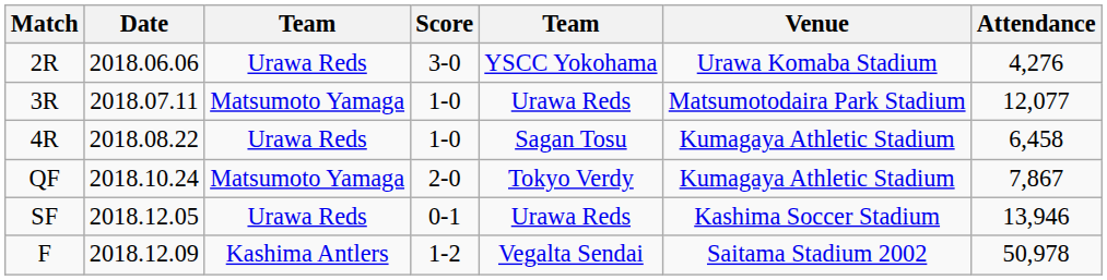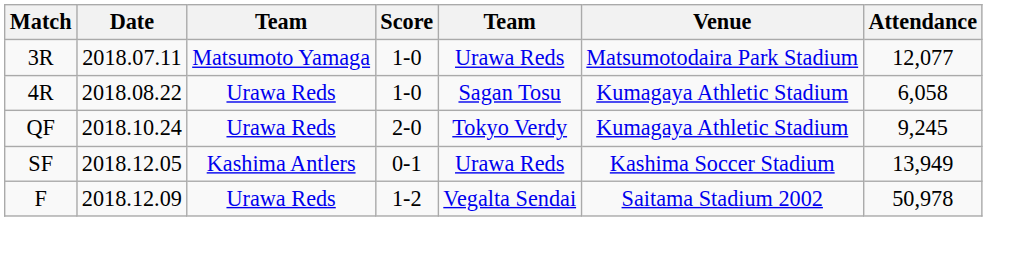 <table class="wikitable" style="text-align:center;">
 <tr>
 <th>Match</th>
 <th>Date</th>
 <th>Team</th>
 <th>Score</th>
 <th>Team</th>
 <th>Venue</th>
 <th>Attendance</th>
-</tr>
-<tr>
-<td>2R</td>
-<td>2018.06.06</td>
-<td><a href='#'>Urawa Reds</a></td>
-<td>3-0</td>
-<td><a href='#'>YSCC Yokohama</a></td>
-<td><a href='#'>Urawa Komaba Stadium</a></td>
-<td>4,276</td>
 </tr>
 <tr>
 <td>3R</td>
 <td>2018.07.11</td>
 <td><a href='#'>Matsumoto Yamaga</a></td>
 <td>1-0</td>
 <td><a href='#'>Urawa Reds</a></td>
 <td><a href='#'>Matsumotodaira Park Stadium</a></td>
 <td>12,077</td>
 </tr>
 <tr>
 <td>4R</td>
 <td>2018.08.22</td>
 <td><a href='#'>Urawa Reds</a></td>
 <td>1-0</td>
 <td><a href='#'>Sagan Tosu</a></td>
 <td><a href='#'>Kumagaya Athletic Stadium</a></td>
-<td>6,458</td>
+<td>6,058</td>
 </tr>
 <tr>
 <td>QF</td>
 <td>2018.10.24</td>
-<td><a href='#'>Matsumoto Yamaga</a></td>
+<td><a href='#'>Urawa Reds</a></td>
 <td>2-0</td>
 <td><a href='#'>Tokyo Verdy</a></td>
 <td><a href='#'>Kumagaya Athletic Stadium</a></td>
-<td>7,867</td>
+<td>9,245</td>
 </tr>
 <tr>
 <td>SF</td>
 <td>2018.12.05</td>
-<td><a href='#'>Urawa Reds</a></td>
+<td><a href='#'>Kashima Antlers</a></td>
 <td>0-1</td>
 <td><a href='#'>Urawa Reds</a></td>
 <td><a href='#'>Kashima Soccer Stadium</a></td>
-<td>13,946</td>
+<td>13,949</td>
 </tr>
 <tr>
 <td>F</td>
 <td>2018.12.09</td>
-<td><a href='#'>Kashima Antlers</a></td>
+<td><a href='#'>Urawa Reds</a></td>
 <td>1-2</td>
 <td><a href='#'>Vegalta Sendai</a></td>
 <td><a href='#'>Saitama Stadium 2002</a></td>
 <td>50,978</td>
 </tr>
 </table>
